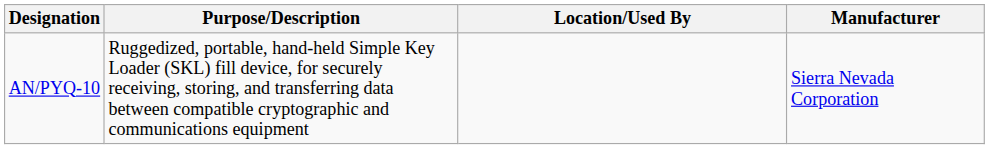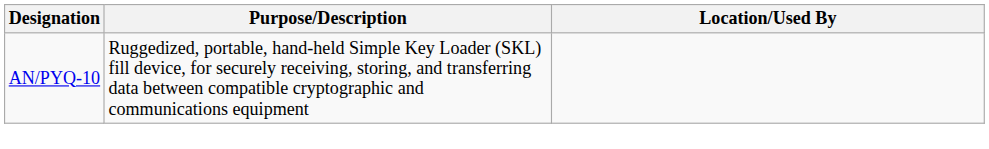 <table class="wikitable sortable">
 <tr>
 <th scope="col">Designation</th>
 <th scope="col" style="width: 500px;">Purpose/Description</th>
 <th scope="col" style="width: 500px;">Location/Used By</th>
-<th scope="col" style="width: 250px;">Manufacturer</th>
 </tr>
 <tr>
 <td><a href='#'>AN/PYQ-10</a></td>
 <td>Ruggedized, portable, hand-held Simple Key Loader (SKL) fill device, for securely receiving, storing, and transferring data between compatible cryptographic and communications equipment</td>
 <td></td>
-<td><a href='#'>Sierra Nevada Corporation</a></td>
 </tr>
 </table>
